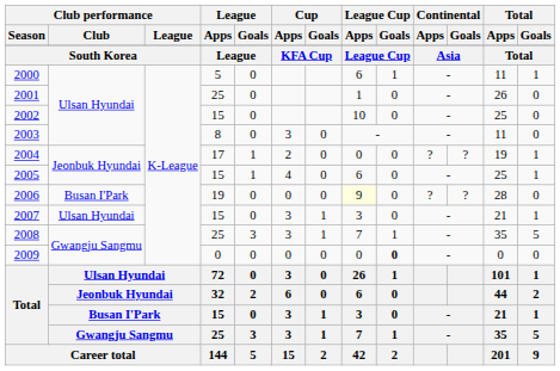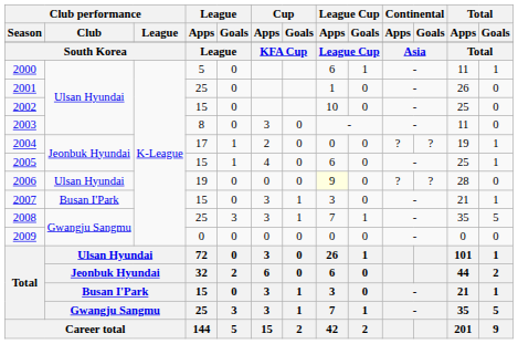 <table class="wikitable" style="text-align:center">
 <tr>
 <th colspan=3>Club performance</th>
 <th colspan=2>League</th>
 <th colspan=2>Cup</th>
 <th colspan=2>League Cup</th>
 <th colspan=2>Continental</th>
 <th colspan=2>Total</th>
 </tr>
 <tr>
 <th>Season</th>
 <th>Club</th>
 <th>League</th>
 <th>Apps</th>
 <th>Goals</th>
 <th>Apps</th>
 <th>Goals</th>
 <th>Apps</th>
 <th>Goals</th>
 <th>Apps</th>
 <th>Goals</th>
 <th>Apps</th>
 <th>Goals</th>
 </tr>
 <tr>
 </tr>
 <tr>
 <th colspan=3>South Korea</th>
 <th colspan=2>League</th>
 <th colspan=2><a href='#'>KFA Cup</a></th>
 <th colspan=2><a href='#'>League Cup</a></th>
 <th colspan=2><a href='#'>Asia</a></th>
 <th colspan=2>Total</th>
 </tr>
 <tr>
 <td><a href='#'>2000</a></td>
 <td rowspan="4"><a href='#'>Ulsan Hyundai</a></td>
 <td rowspan="10"><a href='#'>K-League</a></td>
 <td>5</td>
 <td>0</td>
 <td></td>
 <td></td>
 <td>6</td>
 <td>1</td>
 <td colspan="2">-</td>
 <td>11</td>
 <td>1</td>
 </tr>
 <tr>
 <td><a href='#'>2001</a></td>
 <td>25</td>
 <td>0</td>
 <td></td>
 <td></td>
 <td>1</td>
 <td>0</td>
 <td colspan="2">-</td>
 <td>26</td>
 <td>0</td>
 </tr>
 <tr>
 <td><a href='#'>2002</a></td>
 <td>15</td>
 <td>0</td>
 <td></td>
 <td></td>
 <td>10</td>
 <td>0</td>
 <td colspan="2">-</td>
 <td>25</td>
 <td>0</td>
 </tr>
 <tr>
 <td><a href='#'>2003</a></td>
 <td>8</td>
 <td>0</td>
 <td>3</td>
 <td>0</td>
 <td colspan="2">-</td>
 <td colspan="2">-</td>
 <td>11</td>
 <td>0</td>
 </tr>
 <tr>
 <td><a href='#'>2004</a></td>
 <td rowspan="2"><a href='#'>Jeonbuk Hyundai</a></td>
 <td>17</td>
 <td>1</td>
 <td>2</td>
 <td>0</td>
 <td>0</td>
 <td>0</td>
 <td>?</td>
 <td>?</td>
 <td>19</td>
 <td>1</td>
 </tr>
 <tr>
 <td><a href='#'>2005</a></td>
 <td>15</td>
 <td>1</td>
 <td>4</td>
 <td>0</td>
 <td>6</td>
 <td>0</td>
 <td colspan="2">-</td>
 <td>25</td>
 <td>1</td>
 </tr>
 <tr>
 <td><a href='#'>2006</a></td>
-<td rowspan="1"><a href='#'>Busan I'Park</a></td>
+<td rowspan="1"><a href='#'>Ulsan Hyundai</a></td>
 <td>19</td>
 <td>0</td>
 <td>0</td>
 <td>0</td>
 <td style="background: lightyellow;">9</td>
 <td>0</td>
 <td>?</td>
 <td>?</td>
 <td>28</td>
 <td>0</td>
 </tr>
 <tr>
 <td><a href='#'>2007</a></td>
-<td rowspan="1"><a href='#'>Ulsan Hyundai</a></td>
+<td rowspan="1"><a href='#'>Busan I'Park</a></td>
 <td>15</td>
 <td>0</td>
 <td>3</td>
 <td>1</td>
 <td>3</td>
 <td>0</td>
 <td colspan="2">-</td>
 <td>21</td>
 <td>1</td>
 </tr>
 <tr>
 <td><a href='#'>2008</a></td>
 <td rowspan="2"><a href='#'>Gwangju Sangmu</a></td>
 <td>25</td>
 <td>3</td>
 <td>3</td>
 <td>1</td>
 <td>7</td>
 <td>1</td>
 <td colspan="2">-</td>
 <td>35</td>
 <td>5</td>
 </tr>
 <tr>
 <td><a href='#'>2009</a></td>
 <td>0</td>
 <td>0</td>
 <td>0</td>
 <td>0</td>
 <td>0</td>
-<td><strong>0</strong></td>
+<td>0</td>
 <td colspan="2">-</td>
 <td>0</td>
 <td>0</td>
 </tr>
 <tr>
 <th rowspan=4>Total</th>
 <th colspan=2><a href='#'>Ulsan Hyundai</a></th>
 <th>72</th>
 <th>0</th>
 <th>3</th>
 <th>0</th>
 <th>26</th>
 <th>1</th>
 <th></th>
 <th></th>
 <th>101</th>
 <th>1</th>
 </tr>
 <tr>
 <th colspan=2><a href='#'>Jeonbuk Hyundai</a></th>
 <th>32</th>
 <th>2</th>
 <th>6</th>
 <th>0</th>
 <th>6</th>
 <th>0</th>
 <th></th>
 <th></th>
 <th>44</th>
 <th>2</th>
 </tr>
 <tr>
 <th colspan=2><a href='#'>Busan I'Park</a></th>
 <th>15</th>
 <th>0</th>
 <th>3</th>
 <th>1</th>
 <th>3</th>
 <th>0</th>
 <th colspan="2">-</th>
 <th>21</th>
 <th>1</th>
 </tr>
 <tr>
 <th colspan=2><a href='#'>Gwangju Sangmu</a></th>
 <th>25</th>
 <th>3</th>
 <th>3</th>
 <th>1</th>
 <th>7</th>
 <th>1</th>
 <th colspan="2">-</th>
 <th>35</th>
 <th>5</th>
 </tr>
 <tr>
 <th colspan=3>Career total</th>
 <th>144</th>
 <th>5</th>
 <th>15</th>
 <th>2</th>
 <th>42</th>
 <th>2</th>
 <th></th>
 <th></th>
 <th>201</th>
 <th>9</th>
 </tr>
 </table>
